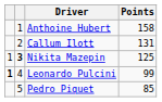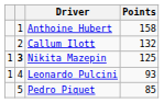 <table class="wikitable" style="font-size: 85%;">
 <tr>
 <th></th>
 <th></th>
 <th>Driver</th>
 <th>Points</th>
 </tr>
 <tr>
 <td align="left"></td>
 <td align="center">1</td>
 <td> <a href='#'>Anthoine Hubert</a></td>
 <td align="right">158</td>
 </tr>
 <tr>
 <td align="left"></td>
 <td align="center">2</td>
 <td> <a href='#'>Callum Ilott</a></td>
-<td align="right">131</td>
+<td align="right">132</td>
 </tr>
 <tr>
 <td align="left"> 1</td>
 <td align="center"><strong>3</strong></td>
 <td> <a href='#'>Nikita Mazepin</a></td>
 <td align="right">125</td>
 </tr>
 <tr>
-<td align="left"><strong> 1</strong></td>
+<td align="left"> 1</td>
 <td align="center">4</td>
 <td> <a href='#'>Leonardo Pulcini</a></td>
-<td align="right">99</td>
+<td align="right">93</td>
 </tr>
 <tr>
 <td align="left"></td>
 <td align="center">5</td>
 <td> <a href='#'>Pedro Piquet</a></td>
 <td align="right">85</td>
 </tr>
 </table>
